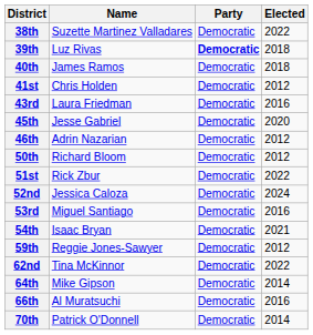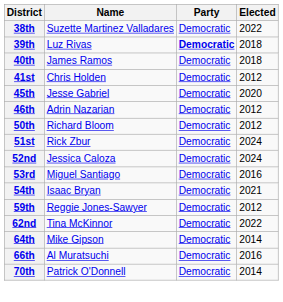 <table class="wikitable" align=center>
 <tr>
 <th>District</th>
 <th>Name</th>
 <th>Party</th>
 <th>Elected</th>
 </tr>
 <tr>
 <th><a href='#'>38th</a></th>
 <td><a href='#'>Suzette Martinez Valladares</a></td>
 <td><a href='#'>Democratic</a></td>
 <td>2022</td>
 </tr>
 <tr>
 <th><a href='#'>39th</a></th>
 <td><a href='#'>Luz Rivas</a></td>
 <td><strong><a href='#'>Democratic</a></strong></td>
 <td>2018</td>
 </tr>
 <tr>
 <th><a href='#'>40th</a></th>
 <td><a href='#'>James Ramos</a></td>
 <td><a href='#'>Democratic</a></td>
 <td>2018</td>
 </tr>
 <tr>
 <th><a href='#'>41st</a></th>
 <td><a href='#'>Chris Holden</a></td>
 <td><a href='#'>Democratic</a></td>
 <td>2012</td>
 </tr>
 <tr>
-<th><a href='#'>43rd</a></th>
-<td><a href='#'>Laura Friedman</a></td>
-<td><a href='#'>Democratic</a></td>
-<td>2016</td>
-</tr>
-<tr>
 <th><a href='#'>45th</a></th>
 <td><a href='#'>Jesse Gabriel</a></td>
 <td><a href='#'>Democratic</a></td>
 <td>2020</td>
 </tr>
 <tr>
 <th><a href='#'>46th</a></th>
 <td><a href='#'>Adrin Nazarian</a></td>
 <td><a href='#'>Democratic</a></td>
 <td>2012</td>
 </tr>
 <tr>
 <th><a href='#'>50th</a></th>
 <td><a href='#'>Richard Bloom</a></td>
 <td><a href='#'>Democratic</a></td>
 <td>2012</td>
 </tr>
 <tr>
 <th><a href='#'>51st</a></th>
 <td><a href='#'>Rick Zbur</a></td>
 <td><a href='#'>Democratic</a></td>
-<td>2022</td>
+<td>2024</td>
 </tr>
 <tr>
 <th><a href='#'>52nd</a></th>
 <td><a href='#'>Jessica Caloza</a></td>
 <td><a href='#'>Democratic</a></td>
 <td>2024</td>
 </tr>
 <tr>
 <th><a href='#'>53rd</a></th>
 <td><a href='#'>Miguel Santiago</a></td>
 <td><a href='#'>Democratic</a></td>
 <td>2016</td>
 </tr>
 <tr>
 <th><a href='#'>54th</a></th>
 <td><a href='#'>Isaac Bryan</a></td>
 <td><a href='#'>Democratic</a></td>
 <td>2021</td>
 </tr>
 <tr>
 <th><a href='#'>59th</a></th>
 <td><a href='#'>Reggie Jones-Sawyer</a></td>
 <td><a href='#'>Democratic</a></td>
 <td>2012</td>
 </tr>
 <tr>
 <th><a href='#'>62nd</a></th>
 <td><a href='#'>Tina McKinnor</a></td>
 <td><a href='#'>Democratic</a></td>
 <td>2022</td>
 </tr>
 <tr>
 <th><a href='#'>64th</a></th>
 <td><a href='#'>Mike Gipson</a></td>
 <td><a href='#'>Democratic</a></td>
 <td>2014</td>
 </tr>
 <tr>
 <th><a href='#'>66th</a></th>
 <td><a href='#'>Al Muratsuchi</a></td>
 <td><a href='#'>Democratic</a></td>
 <td>2016</td>
 </tr>
 <tr>
 <th><a href='#'>70th</a></th>
 <td><a href='#'>Patrick O'Donnell</a></td>
 <td><a href='#'>Democratic</a></td>
 <td>2014</td>
 </tr>
 </table>
